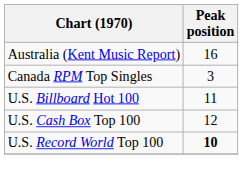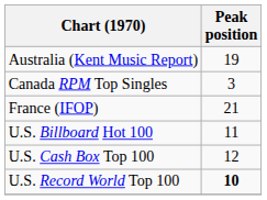 <table class="wikitable sortable">
 <tr>
 <th>Chart (1970)</th>
 <th>Peak<br>position</th>
 </tr>
 <tr>
 <td>Australia (<a href='#'>Kent Music Report</a>)</td>
-<td style="text-align:center;">16</td>
+<td style="text-align:center;">19</td>
 </tr>
 <tr>
 <td>Canada <em><a href='#'>RPM</a></em> Top Singles</td>
 <td style="text-align:center;">3</td>
+</tr>
+<tr>
+<td>France (<a href='#'>IFOP</a>)</td>
+<td style="text-align:center;">21</td>
 </tr>
 <tr>
 <td>U.S. <em><a href='#'>Billboard</a></em> <a href='#'>Hot 100</a></td>
 <td style="text-align:center;">11</td>
 </tr>
 <tr>
 <td>U.S. <a href='#'><em>Cash Box</em></a> Top 100</td>
 <td style="text-align:center;">12</td>
 </tr>
 <tr>
 <td>U.S. <em><a href='#'>Record World</a></em> Top 100</td>
 <td style="text-align:center;"><strong>10</strong></td>
 </tr>
 <tr>
 </tr>
 </table>
